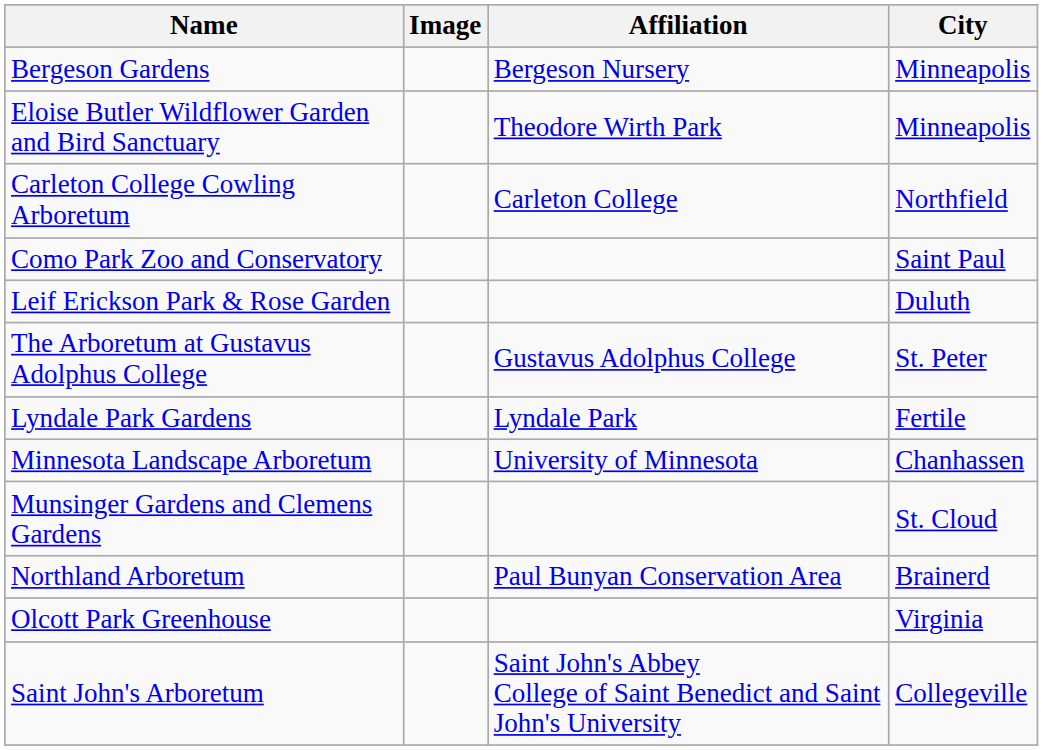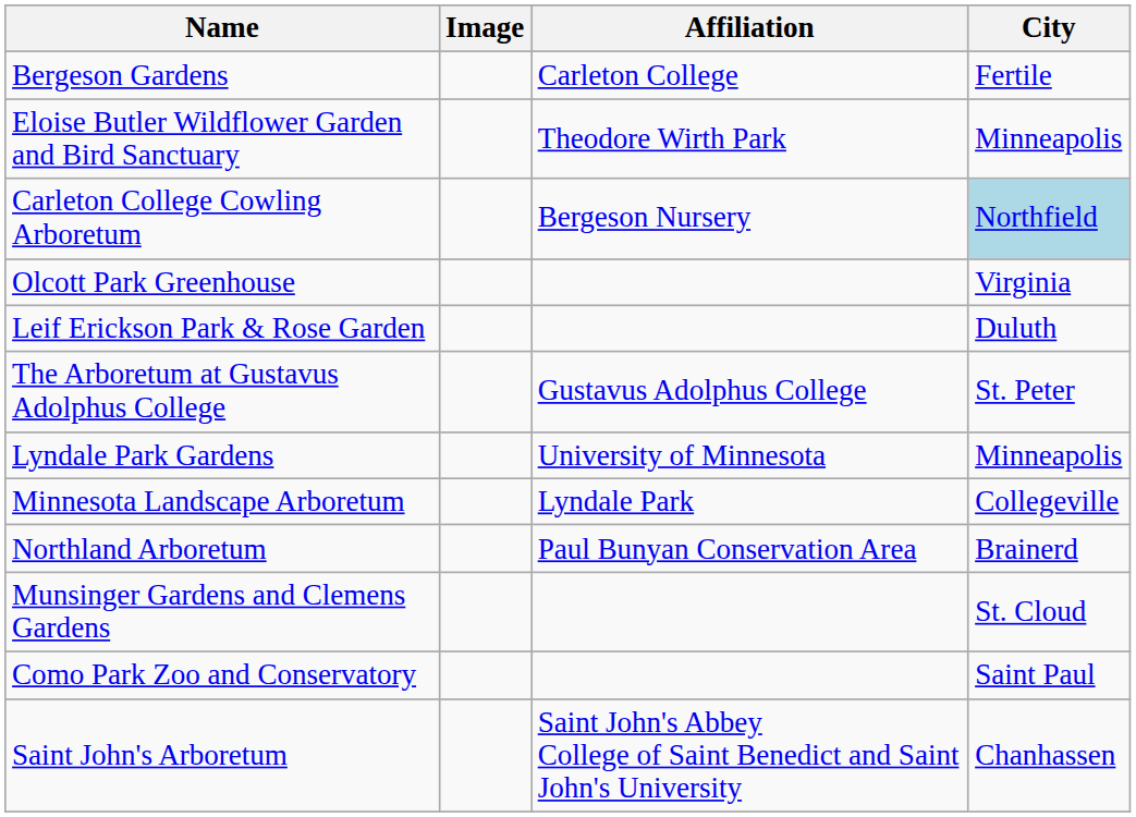 <table class="wikitable" style="width:98%">
 <tr>
 <th>Name</th>
 <th>Image</th>
 <th>Affiliation</th>
 <th>City</th>
 </tr>
 <tr>
 <td><a href='#'>Bergeson Gardens</a></td>
 <td></td>
-<td><a href='#'>Bergeson Nursery</a></td>
-<td><a href='#'>Minneapolis</a></td>
+<td><a href='#'>Carleton College</a></td>
+<td><a href='#'>Fertile</a></td>
 </tr>
 <tr>
 <td><a href='#'>Eloise Butler Wildflower Garden and Bird Sanctuary</a></td>
 <td></td>
 <td><a href='#'>Theodore Wirth Park</a></td>
 <td><a href='#'>Minneapolis</a></td>
 </tr>
 <tr>
 <td><a href='#'>Carleton College Cowling Arboretum</a></td>
 <td></td>
-<td><a href='#'>Carleton College</a></td>
-<td><a href='#'>Northfield</a></td>
+<td><a href='#'>Bergeson Nursery</a></td>
+<td style="background: lightblue;"><a href='#'>Northfield</a></td>
 </tr>
 <tr>
-<td><a href='#'>Como Park Zoo and Conservatory</a></td>
+<td><a href='#'>Olcott Park Greenhouse</a></td>
 <td></td>
 <td></td>
-<td><a href='#'>Saint Paul</a></td>
+<td><a href='#'>Virginia</a></td>
 </tr>
 <tr>
 <td><a href='#'>Leif Erickson Park & Rose Garden</a></td>
 <td></td>
 <td></td>
 <td><a href='#'>Duluth</a></td>
 </tr>
 <tr>
 <td><a href='#'>The Arboretum at Gustavus Adolphus College</a></td>
 <td></td>
 <td><a href='#'>Gustavus Adolphus College</a></td>
 <td><a href='#'>St. Peter</a></td>
 </tr>
 <tr>
 <td><a href='#'>Lyndale Park Gardens</a></td>
 <td></td>
-<td><a href='#'>Lyndale Park</a></td>
-<td><a href='#'>Fertile</a></td>
+<td><a href='#'>University of Minnesota</a></td>
+<td><a href='#'>Minneapolis</a></td>
 </tr>
 <tr>
 <td><a href='#'>Minnesota Landscape Arboretum</a></td>
 <td></td>
-<td><a href='#'>University of Minnesota</a></td>
-<td><a href='#'>Chanhassen</a></td>
+<td><a href='#'>Lyndale Park</a></td>
+<td><a href='#'>Collegeville</a></td>
+</tr>
+<tr>
+<td><a href='#'>Northland Arboretum</a></td>
+<td></td>
+<td><a href='#'>Paul Bunyan Conservation Area</a></td>
+<td><a href='#'>Brainerd</a></td>
 </tr>
 <tr>
 <td><a href='#'>Munsinger Gardens and Clemens Gardens</a></td>
 <td></td>
 <td></td>
 <td><a href='#'>St. Cloud</a></td>
 </tr>
 <tr>
-<td><a href='#'>Northland Arboretum</a></td>
-<td></td>
-<td><a href='#'>Paul Bunyan Conservation Area</a></td>
-<td><a href='#'>Brainerd</a></td>
-</tr>
-<tr>
-<td><a href='#'>Olcott Park Greenhouse</a></td>
+<td><a href='#'>Como Park Zoo and Conservatory</a></td>
 <td></td>
 <td></td>
-<td><a href='#'>Virginia</a></td>
+<td><a href='#'>Saint Paul</a></td>
 </tr>
 <tr>
 <td><a href='#'>Saint John's Arboretum</a></td>
 <td></td>
 <td><a href='#'>Saint John's Abbey</a><br><a href='#'>College of Saint Benedict and Saint John's University</a></td>
-<td><a href='#'>Collegeville</a></td>
+<td><a href='#'>Chanhassen</a></td>
 </tr>
 </table>
